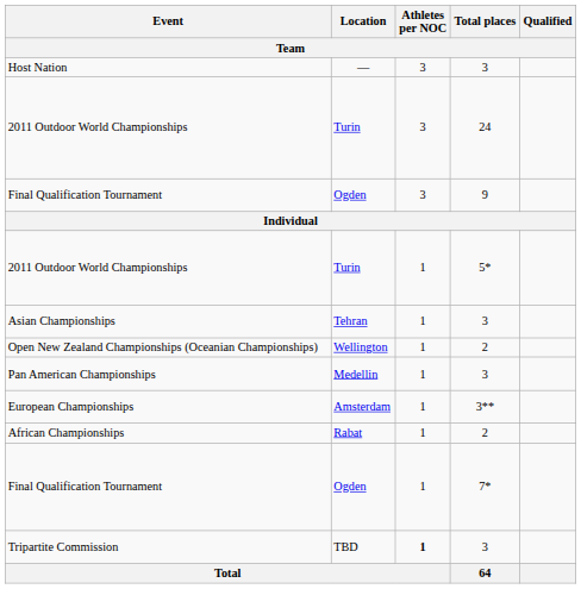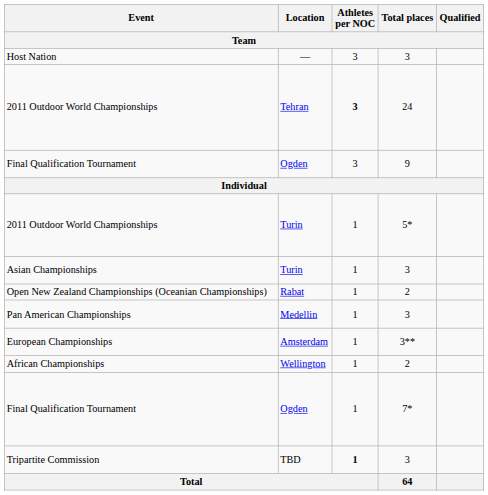 <table class="wikitable" width=750>
 <tr>
 <th>Event</th>
 <th>Location</th>
 <th>Athletes<br> per NOC</th>
 <th>Total places</th>
 <th>Qualified</th>
 </tr>
 <tr>
 <th colspan=5>Team</th>
 </tr>
 <tr>
 <td>Host Nation</td>
 <td align=center>—</td>
 <td align="center">3</td>
 <td align="center">3</td>
 <td></td>
 </tr>
 <tr>
 <td>2011 Outdoor World Championships</td>
-<td> <a href='#'>Turin</a></td>
-<td align="center">3</td>
+<td> <a href='#'>Tehran</a></td>
+<td align="center"><strong>3</strong></td>
 <td align="center">24</td>
 <td><br><br><br><br><br><br><br></td>
 </tr>
 <tr>
 <td>Final Qualification Tournament</td>
 <td> <a href='#'>Ogden</a></td>
 <td align="center">3</td>
 <td align="center">9</td>
 <td><br><br></td>
 </tr>
 <tr>
 <th colspan=5>Individual</th>
 </tr>
 <tr>
 <td>2011 Outdoor World Championships</td>
 <td> <a href='#'>Turin</a></td>
 <td align="center">1</td>
 <td align="center">5*</td>
 <td><br><br><br> <br><br></td>
 </tr>
 <tr>
 <td>Asian Championships</td>
-<td> <a href='#'>Tehran</a></td>
+<td> <a href='#'>Turin</a></td>
 <td align="center">1</td>
 <td align="center">3</td>
 <td><br><br></td>
 </tr>
 <tr>
 <td>Open New Zealand Championships (Oceanian Championships)</td>
-<td> <a href='#'>Wellington</a></td>
+<td> <a href='#'>Rabat</a></td>
 <td align="center">1</td>
 <td align="center">2</td>
 <td><br></td>
 </tr>
 <tr>
 <td>Pan American Championships</td>
 <td> <a href='#'>Medellin</a></td>
 <td align="center">1</td>
 <td align="center">3</td>
 <td><br><br></td>
 </tr>
 <tr>
 <td>European Championships</td>
 <td> <a href='#'>Amsterdam</a></td>
 <td align="center">1</td>
 <td align="center">3**</td>
 <td><br><br></td>
 </tr>
 <tr>
 <td>African Championships</td>
-<td> <a href='#'>Rabat</a></td>
+<td> <a href='#'>Wellington</a></td>
 <td align="center">1</td>
 <td align="center">2</td>
 <td><br></td>
 </tr>
 <tr>
 <td>Final Qualification Tournament</td>
 <td> <a href='#'>Ogden</a></td>
 <td align="center">1</td>
 <td align="center">7*</td>
 <td><br><br><br><br><br><br></td>
 </tr>
 <tr>
 <td>Tripartite Commission</td>
 <td>TBD</td>
 <td align="center"><strong>1</strong></td>
 <td align="center">3</td>
 <td><br><br></td>
 </tr>
 <tr>
 <th colspan=3>Total</th>
 <th>64</th>
 <th></th>
 </tr>
 </table>
